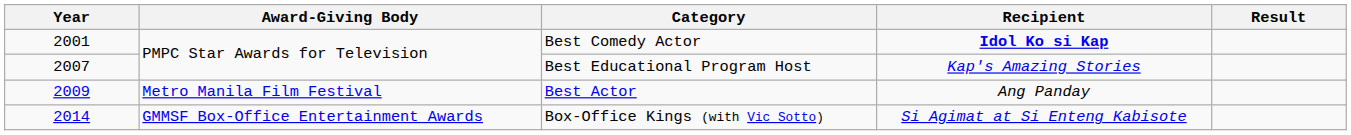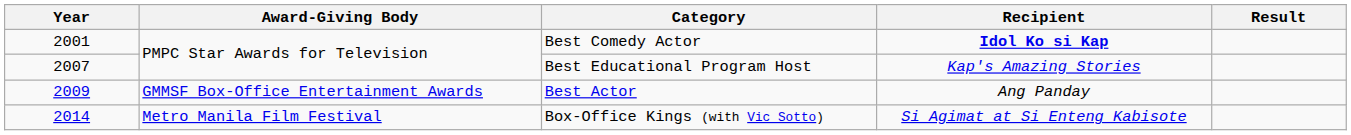 <table | width="90%" class="wikitable sortable">
 <tr>
 <th width="10%">Year</th>
 <th width="30%">Award-Giving Body</th>
 <th width="25%">Category</th>
 <th width="25%">Recipient</th>
 <th width="10%">Result</th>
 </tr>
 <tr>
 <td align=center>2001</td>
 <td rowspan="2">PMPC Star Awards for Television</td>
 <td>Best Comedy Actor</td>
 <td align=center><strong><a href='#'>Idol Ko si Kap</a></strong></td>
 <td></td>
 </tr>
 <tr>
 <td align=center>2007</td>
 <td>Best Educational Program Host</td>
 <td align=center><em><a href='#'>Kap's Amazing Stories</a></em></td>
 <td></td>
 </tr>
 <tr>
 <td rowspan="1" align="center"><a href='#'>2009</a></td>
-<td rowspan="1" align="left"><a href='#'>Metro Manila Film Festival</a></td>
+<td rowspan="1" align="left"><a href='#'>GMMSF Box-Office Entertainment Awards</a></td>
 <td align="left"><a href='#'>Best Actor</a></td>
 <td align="center"><em>Ang Panday</em></td>
 <td></td>
 </tr>
 <tr>
 <td rowspan="1" align="center"><a href='#'>2014</a></td>
-<td rowspan="1" align="left"><a href='#'>GMMSF Box-Office Entertainment Awards</a></td>
+<td rowspan="1" align="left"><a href='#'>Metro Manila Film Festival</a></td>
 <td align="left">Box-Office Kings <small>(with <a href='#'>Vic Sotto</a>)</small></td>
 <td align="center"><em><a href='#'>Si Agimat at Si Enteng Kabisote</a></em></td>
 <td></td>
 </tr>
 </table>
